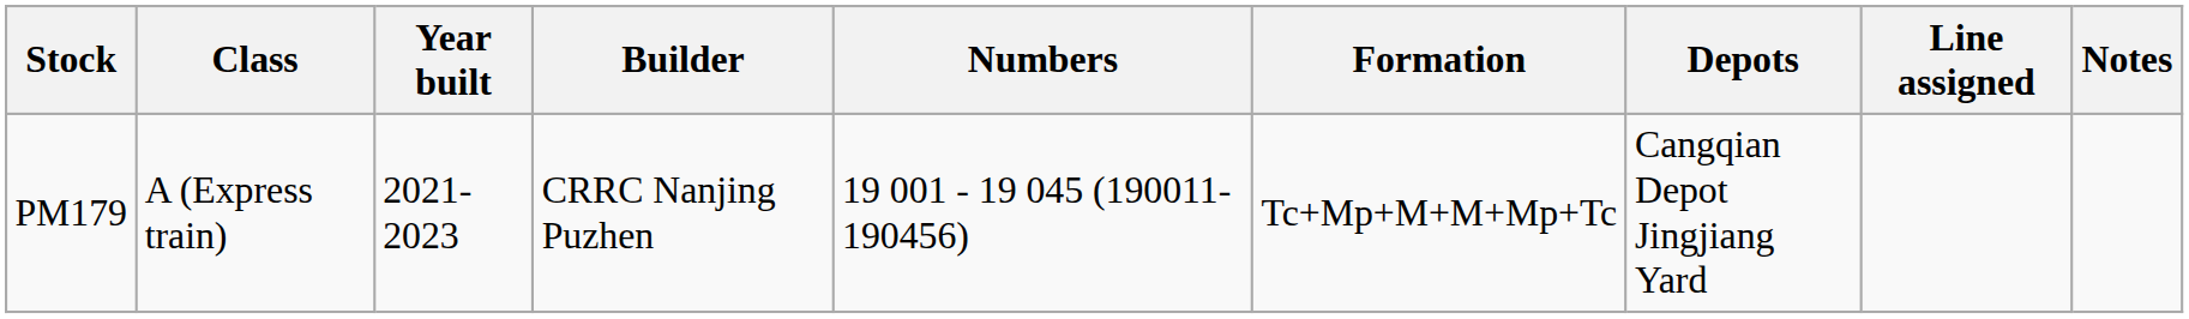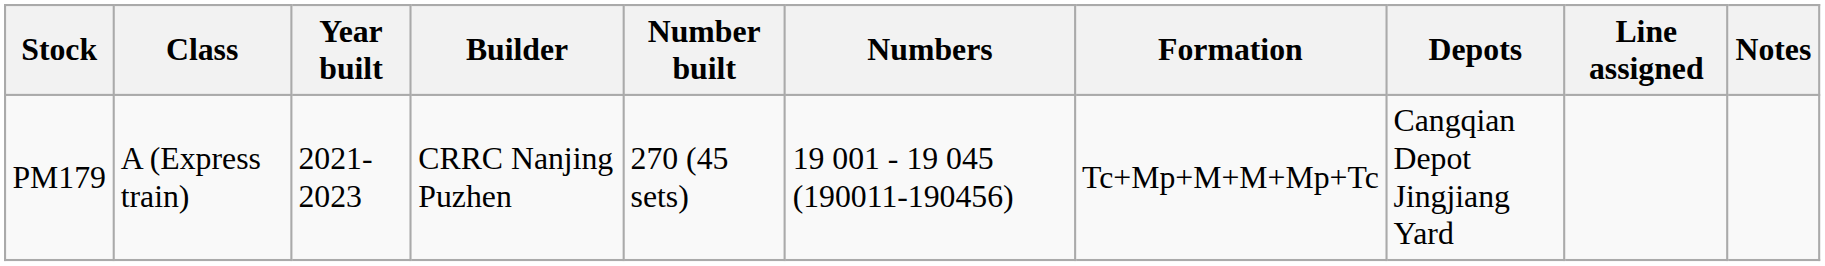 <table class="wikitable sortable" style="font-size: 95%;" |>
 <tr>
 <th>Stock</th>
 <th>Class</th>
 <th>Year built</th>
 <th>Builder</th>
+<th>Number built</th>
 <th>Numbers</th>
 <th>Formation</th>
 <th>Depots</th>
 <th>Line assigned</th>
 <th>Notes</th>
 </tr>
 <tr bo,>
 <td>PM179</td>
 <td>A (Express train)</td>
 <td>2021-2023</td>
 <td>CRRC Nanjing Puzhen</td>
+<td>270 (45 sets)</td>
 <td>19 001 - 19 045 (190011-190456)</td>
 <td>Tc+Mp+M+M+Mp+Tc</td>
 <td>Cangqian Depot<br>Jingjiang Yard</td>
 <td></td>
 <td></td>
 </tr>
 </table>
